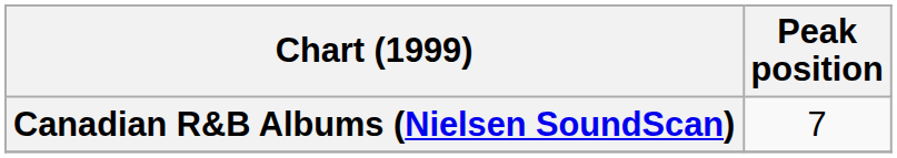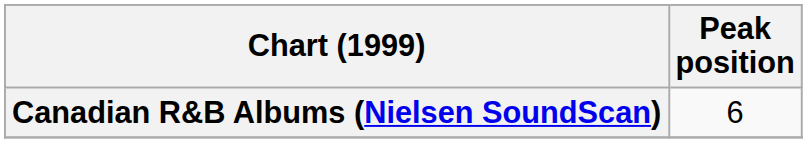 <table class="wikitable plainrowheaders sortable" style="text-align:center;">
 <tr>
 <th scope="col">Chart (1999)</th>
 <th scope="col">Peak<br>position</th>
 </tr>
 <tr>
 <th scope="row">Canadian R&B Albums (<a href='#'>Nielsen SoundScan</a>)</th>
-<td style="text-align:center;">7</td>
+<td style="text-align:center;">6</td>
 </tr>
 <tr>
 </tr>
 <tr>
 </tr>
 </table>
